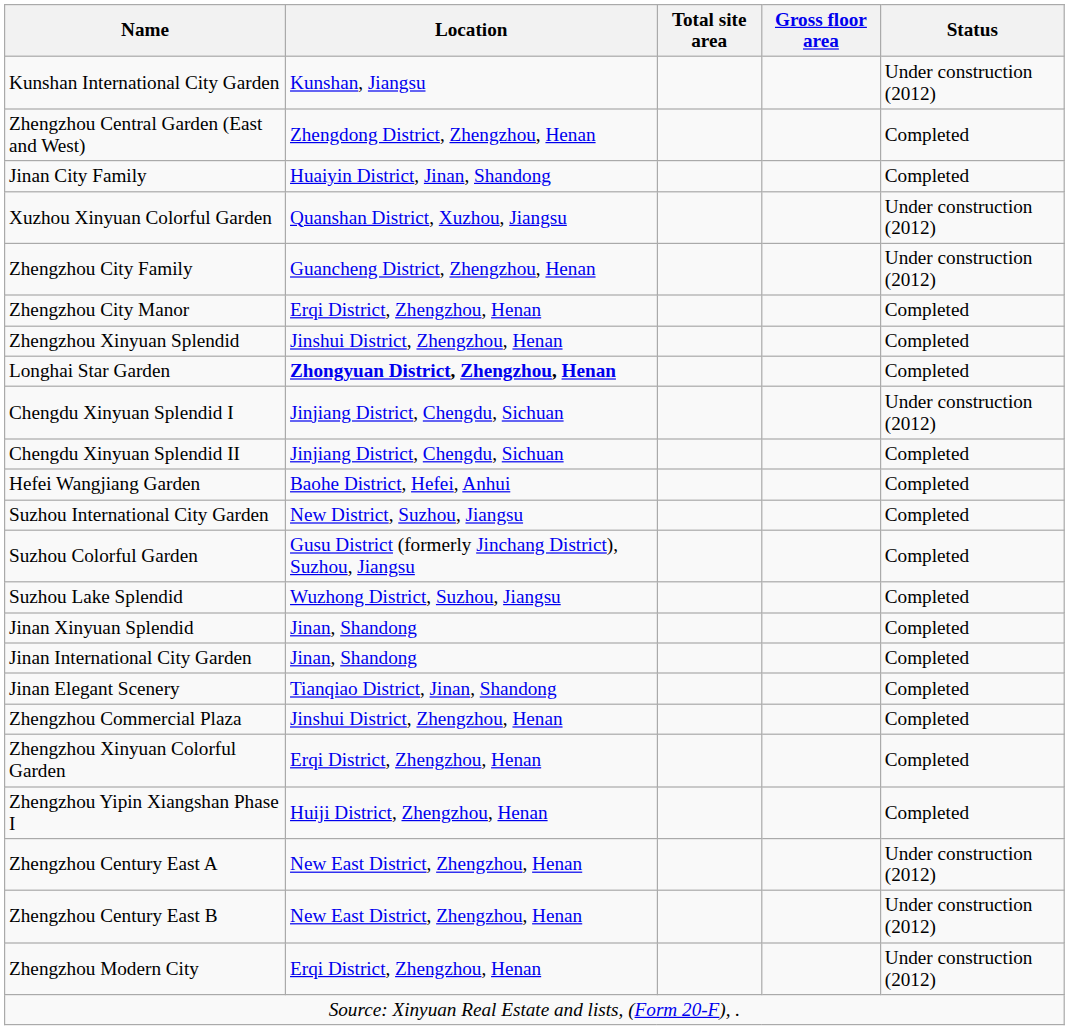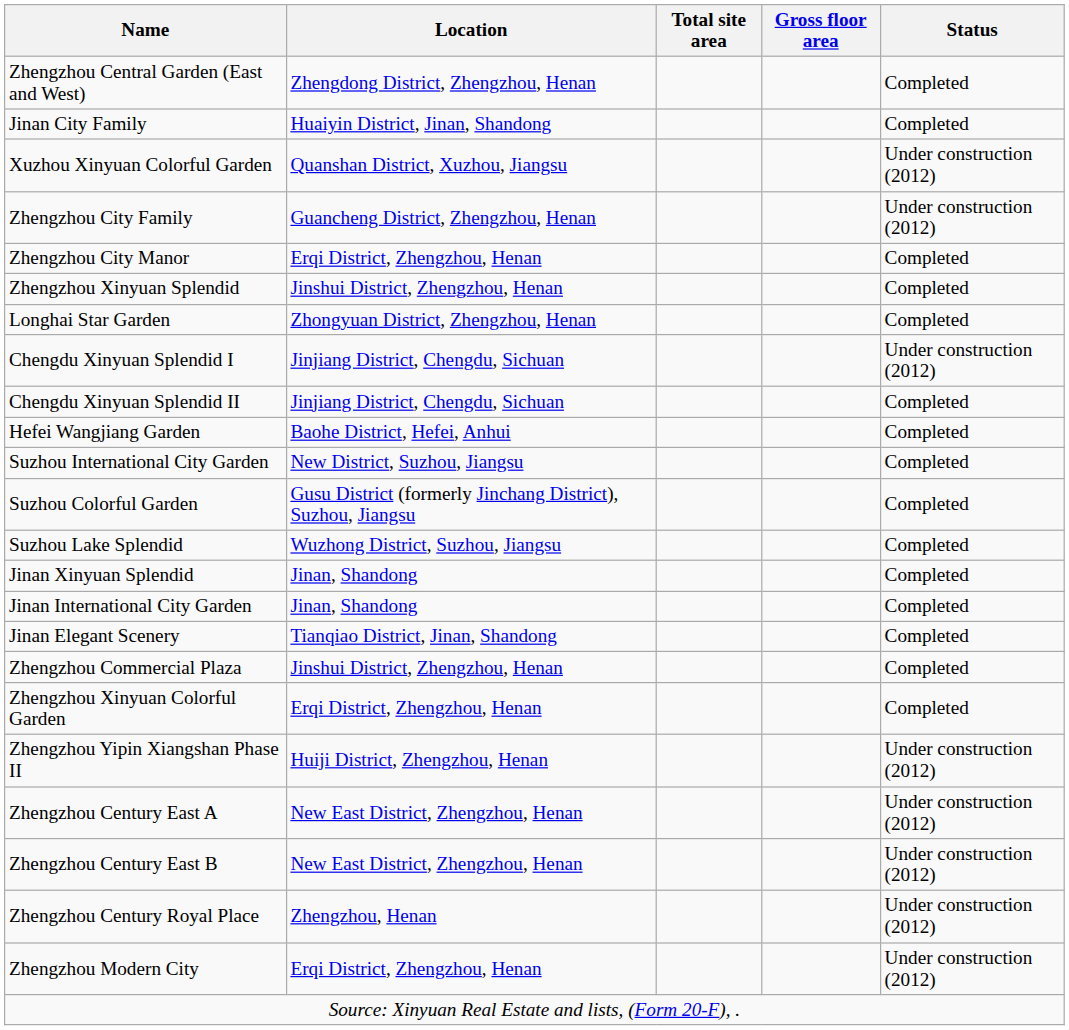 <table style="width:100%;" class="wikitable sortable" border="1" |>
 <tr>
 <th>Name</th>
 <th>Location</th>
 <th>Total site area</th>
 <th><a href='#'>Gross floor area</a></th>
 <th>Status</th>
-</tr>
-<tr>
-<td>Kunshan International City Garden</td>
-<td><a href='#'>Kunshan</a>, <a href='#'>Jiangsu</a></td>
-<td></td>
-<td></td>
-<td>Under construction (2012)</td>
 </tr>
 <tr>
 <td>Zhengzhou Central Garden (East and West)</td>
 <td><a href='#'>Zhengdong District</a>, <a href='#'>Zhengzhou</a>, <a href='#'>Henan</a></td>
 <td></td>
 <td></td>
 <td>Completed</td>
 </tr>
 <tr>
 <td>Jinan City Family</td>
 <td><a href='#'>Huaiyin District</a>, <a href='#'>Jinan</a>, <a href='#'>Shandong</a></td>
 <td></td>
 <td></td>
 <td>Completed</td>
 </tr>
 <tr>
 <td>Xuzhou Xinyuan Colorful Garden</td>
 <td><a href='#'>Quanshan District</a>, <a href='#'>Xuzhou</a>, <a href='#'>Jiangsu</a></td>
 <td></td>
 <td></td>
 <td>Under construction (2012)</td>
 </tr>
 <tr>
 <td>Zhengzhou City Family</td>
 <td><a href='#'>Guancheng District</a>, <a href='#'>Zhengzhou</a>, <a href='#'>Henan</a></td>
 <td></td>
 <td></td>
 <td>Under construction (2012)</td>
 </tr>
 <tr>
 <td>Zhengzhou City Manor</td>
 <td><a href='#'>Erqi District</a>, <a href='#'>Zhengzhou</a>, <a href='#'>Henan</a></td>
 <td></td>
 <td></td>
 <td>Completed</td>
 </tr>
 <tr>
 <td>Zhengzhou Xinyuan Splendid</td>
 <td><a href='#'>Jinshui District</a>, <a href='#'>Zhengzhou</a>, <a href='#'>Henan</a></td>
 <td></td>
 <td></td>
 <td>Completed</td>
 </tr>
 <tr>
 <td>Longhai Star Garden</td>
-<td><strong><a href='#'>Zhongyuan District</a>, <a href='#'>Zhengzhou</a>, <a href='#'>Henan</a></strong></td>
+<td><a href='#'>Zhongyuan District</a>, <a href='#'>Zhengzhou</a>, <a href='#'>Henan</a></td>
 <td></td>
 <td></td>
 <td>Completed</td>
 </tr>
 <tr>
 <td>Chengdu Xinyuan Splendid I</td>
 <td><a href='#'>Jinjiang District</a>, <a href='#'>Chengdu</a>, <a href='#'>Sichuan</a></td>
 <td></td>
 <td></td>
 <td>Under construction (2012)</td>
 </tr>
 <tr>
 <td>Chengdu Xinyuan Splendid II</td>
 <td><a href='#'>Jinjiang District</a>, <a href='#'>Chengdu</a>, <a href='#'>Sichuan</a></td>
 <td></td>
 <td></td>
 <td>Completed</td>
 </tr>
 <tr>
 <td>Hefei Wangjiang Garden</td>
 <td><a href='#'>Baohe District</a>, <a href='#'>Hefei</a>, <a href='#'>Anhui</a></td>
 <td></td>
 <td></td>
 <td>Completed</td>
 </tr>
 <tr>
 <td>Suzhou International City Garden</td>
 <td><a href='#'>New District</a>, <a href='#'>Suzhou</a>, <a href='#'>Jiangsu</a></td>
 <td></td>
 <td></td>
 <td>Completed</td>
 </tr>
 <tr>
 <td>Suzhou Colorful Garden</td>
 <td><a href='#'>Gusu District</a> (formerly <a href='#'>Jinchang District</a>), <a href='#'>Suzhou</a>, <a href='#'>Jiangsu</a></td>
 <td></td>
 <td></td>
 <td>Completed</td>
 </tr>
 <tr>
 <td>Suzhou Lake Splendid</td>
 <td><a href='#'>Wuzhong District</a>, <a href='#'>Suzhou</a>, <a href='#'>Jiangsu</a></td>
 <td></td>
 <td></td>
 <td>Completed</td>
 </tr>
 <tr>
 <td>Jinan Xinyuan Splendid</td>
 <td><a href='#'>Jinan</a>, <a href='#'>Shandong</a></td>
 <td></td>
 <td></td>
 <td>Completed</td>
 </tr>
 <tr>
 <td>Jinan International City Garden</td>
 <td><a href='#'>Jinan</a>, <a href='#'>Shandong</a></td>
 <td></td>
 <td></td>
 <td>Completed</td>
 </tr>
 <tr>
 <td>Jinan Elegant Scenery</td>
 <td><a href='#'>Tianqiao District</a>, <a href='#'>Jinan</a>, <a href='#'>Shandong</a></td>
 <td></td>
 <td></td>
 <td>Completed</td>
 </tr>
 <tr>
 <td>Zhengzhou Commercial Plaza</td>
 <td><a href='#'>Jinshui District</a>, <a href='#'>Zhengzhou</a>, <a href='#'>Henan</a></td>
 <td></td>
 <td></td>
 <td>Completed</td>
 </tr>
 <tr>
 <td>Zhengzhou Xinyuan Colorful Garden</td>
 <td><a href='#'>Erqi District</a>, <a href='#'>Zhengzhou</a>, <a href='#'>Henan</a></td>
 <td></td>
 <td></td>
 <td>Completed</td>
 </tr>
 <tr>
-<td>Zhengzhou Yipin Xiangshan Phase I</td>
+<td>Zhengzhou Yipin Xiangshan Phase II</td>
 <td><a href='#'>Huiji District</a>, <a href='#'>Zhengzhou</a>, <a href='#'>Henan</a></td>
 <td></td>
 <td></td>
-<td>Completed</td>
+<td>Under construction (2012)</td>
 </tr>
 <tr>
 <td>Zhengzhou Century East A</td>
 <td><a href='#'>New East District</a>, <a href='#'>Zhengzhou</a>, <a href='#'>Henan</a></td>
 <td></td>
 <td></td>
 <td>Under construction (2012)</td>
 </tr>
 <tr>
 <td>Zhengzhou Century East B</td>
 <td><a href='#'>New East District</a>, <a href='#'>Zhengzhou</a>, <a href='#'>Henan</a></td>
 <td></td>
 <td></td>
 <td>Under construction (2012)</td>
 </tr>
 <tr>
+<td>Zhengzhou Century Royal Place</td>
+<td><a href='#'>Zhengzhou</a>, <a href='#'>Henan</a></td>
+<td></td>
+<td></td>
+<td>Under construction (2012)</td>
+</tr>
+<tr>
 <td>Zhengzhou Modern City</td>
 <td><a href='#'>Erqi District</a>, <a href='#'>Zhengzhou</a>, <a href='#'>Henan</a></td>
 <td></td>
 <td></td>
 <td>Under construction (2012)</td>
 </tr>
 <tr class="sortbottom">
 <td colspan=5 align=center><em>Source: Xinyuan Real Estate  and  lists,  (<a href='#'>Form 20-F</a>), .</em></td>
 </tr>
 </table>
